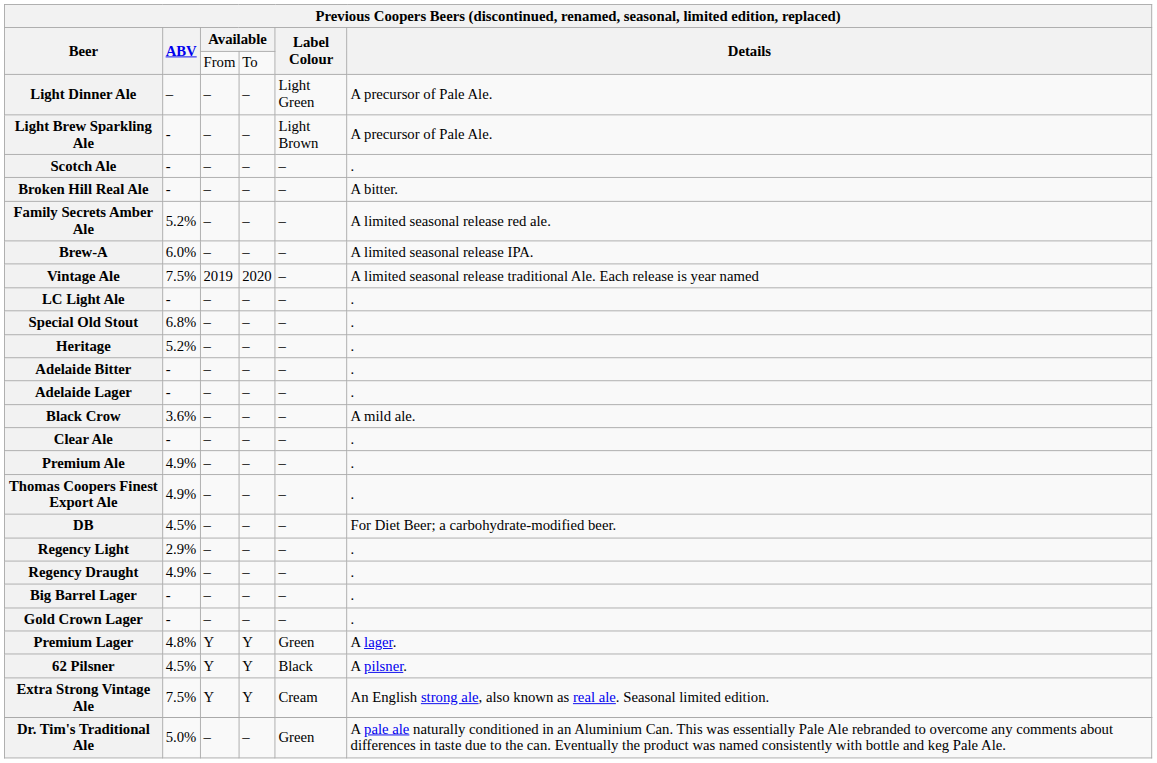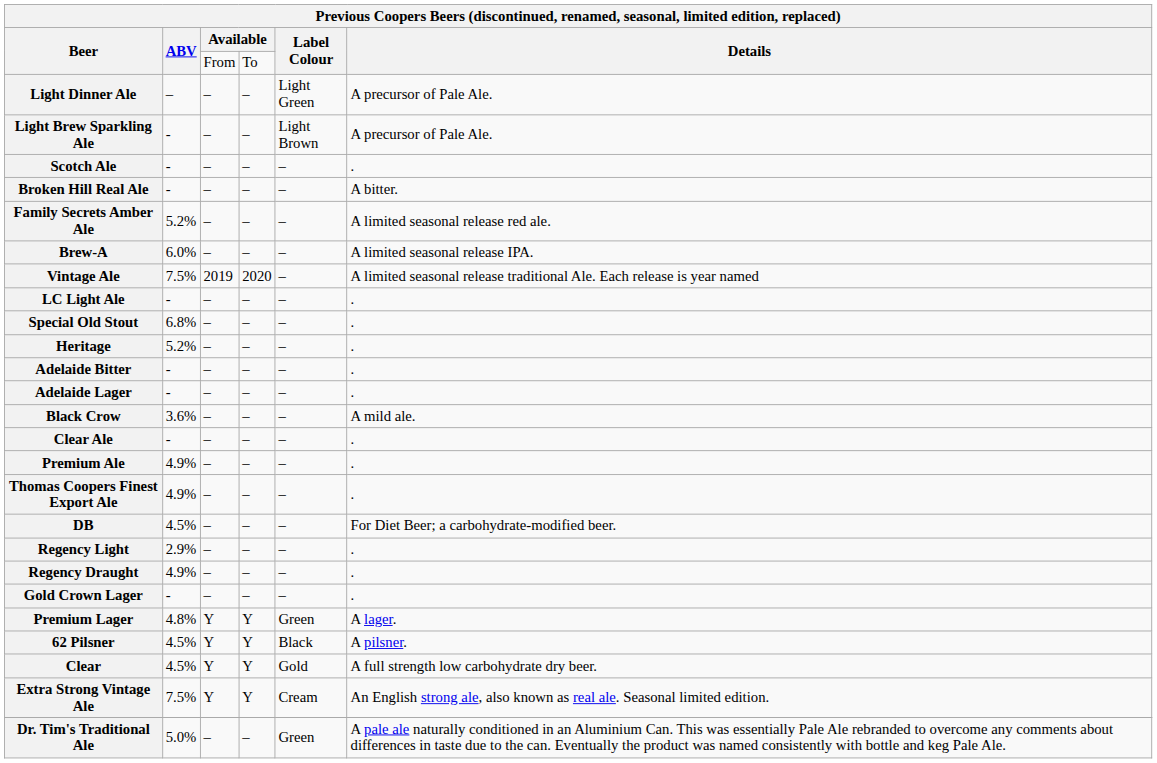 <table class="wikitable">
 <tr>
 <th colspan=6>Previous Coopers Beers (discontinued, renamed, seasonal, limited edition, replaced)</th>
 </tr>
 <tr>
 <th rowspan=2>Beer</th>
 <th rowspan=2><a href='#'>ABV</a></th>
 <th colspan=2>Available</th>
 <th rowspan=2>Label Colour</th>
 <th rowspan=2>Details</th>
 </tr>
 <tr>
 <td>From</td>
 <td>To</td>
 </tr>
 <tr>
 <th>Light Dinner Ale</th>
 <td>–</td>
 <td>–</td>
 <td>–</td>
 <td>Light Green</td>
 <td>A precursor of Pale Ale.</td>
 </tr>
 <tr>
 <th>Light Brew Sparkling Ale</th>
 <td>-</td>
 <td>–</td>
 <td>–</td>
 <td>Light Brown</td>
 <td>A precursor of Pale Ale.</td>
 </tr>
 <tr>
 <th>Scotch Ale</th>
 <td>-</td>
 <td>–</td>
 <td>–</td>
 <td>–</td>
 <td>.</td>
 </tr>
 <tr>
 <th>Broken Hill Real Ale</th>
 <td>-</td>
 <td>–</td>
 <td>–</td>
 <td>–</td>
 <td>A bitter.</td>
 </tr>
 <tr>
 <th>Family Secrets Amber Ale</th>
 <td>5.2%</td>
 <td>–</td>
 <td>–</td>
 <td>–</td>
 <td>A limited seasonal release red ale.</td>
 </tr>
 <tr>
 <th>Brew-A</th>
 <td>6.0%</td>
 <td>–</td>
 <td>–</td>
 <td>–</td>
 <td>A limited seasonal release IPA.</td>
 </tr>
 <tr>
 <th>Vintage Ale</th>
 <td>7.5%</td>
 <td>2019</td>
 <td>2020</td>
 <td>–</td>
 <td>A limited seasonal release traditional Ale. Each release is year named</td>
 </tr>
 <tr>
 <th>LC Light Ale</th>
 <td>-</td>
 <td>–</td>
 <td>–</td>
 <td>–</td>
 <td>.</td>
 </tr>
 <tr>
 <th>Special Old Stout</th>
 <td>6.8%</td>
 <td>–</td>
 <td>–</td>
 <td>–</td>
 <td>.</td>
 </tr>
 <tr>
 <th>Heritage</th>
 <td>5.2%</td>
 <td>–</td>
 <td>–</td>
 <td>–</td>
 <td>.</td>
 </tr>
 <tr>
 <th>Adelaide Bitter</th>
 <td>-</td>
 <td>–</td>
 <td>–</td>
 <td>–</td>
 <td>.</td>
 </tr>
 <tr>
 <th>Adelaide Lager</th>
 <td>-</td>
 <td>–</td>
 <td>–</td>
 <td>–</td>
 <td>.</td>
 </tr>
 <tr>
 <th>Black Crow</th>
 <td>3.6%</td>
 <td>–</td>
 <td>–</td>
 <td>–</td>
 <td>A mild ale.</td>
 </tr>
 <tr>
 <th>Clear Ale</th>
 <td>-</td>
 <td>–</td>
 <td>–</td>
 <td>–</td>
 <td>.</td>
 </tr>
 <tr>
 <th>Premium Ale</th>
 <td>4.9%</td>
 <td>–</td>
 <td>–</td>
 <td>–</td>
 <td>.</td>
 </tr>
 <tr>
 <th>Thomas Coopers Finest Export Ale</th>
 <td>4.9%</td>
 <td>–</td>
 <td>–</td>
 <td>–</td>
 <td>.</td>
 </tr>
 <tr>
 <th>DB</th>
 <td>4.5%</td>
 <td>–</td>
 <td>–</td>
 <td>–</td>
 <td>For Diet Beer; a carbohydrate-modified beer.</td>
 </tr>
 <tr>
 <th>Regency Light</th>
 <td>2.9%</td>
 <td>–</td>
 <td>–</td>
 <td>–</td>
 <td>.</td>
 </tr>
 <tr>
 <th>Regency Draught</th>
 <td>4.9%</td>
 <td>–</td>
 <td>–</td>
 <td>–</td>
 <td>.</td>
 </tr>
 <tr>
-<th>Big Barrel Lager</th>
-<td>-</td>
-<td>–</td>
-<td>–</td>
-<td>–</td>
-<td>.</td>
-</tr>
-<tr>
 <th>Gold Crown Lager</th>
 <td>-</td>
 <td>–</td>
 <td>–</td>
 <td>–</td>
 <td>.</td>
 </tr>
 <tr>
 <th>Premium Lager</th>
 <td>4.8%</td>
 <td>Y</td>
 <td>Y</td>
 <td>Green</td>
 <td>A <a href='#'>lager</a>.</td>
 </tr>
 <tr>
 <th>62 Pilsner</th>
 <td>4.5%</td>
 <td>Y</td>
 <td>Y</td>
 <td>Black</td>
 <td>A <a href='#'>pilsner</a>.</td>
 </tr>
 <tr>
+<th>Clear</th>
+<td>4.5%</td>
+<td>Y</td>
+<td>Y</td>
+<td>Gold</td>
+<td>A full strength low carbohydrate dry beer.</td>
+</tr>
+<tr>
 <th>Extra Strong Vintage Ale</th>
 <td>7.5%</td>
 <td>Y</td>
 <td>Y</td>
 <td>Cream</td>
 <td>An English <a href='#'>strong ale</a>, also known as <a href='#'>real ale</a>. Seasonal limited edition.</td>
 </tr>
 <tr>
 </tr>
 <tr>
 <th>Dr. Tim's Traditional Ale</th>
 <td>5.0%</td>
 <td>–</td>
 <td>–</td>
 <td>Green</td>
 <td>A <a href='#'>pale ale</a> naturally conditioned in an Aluminium Can. This was essentially Pale Ale rebranded to overcome any comments about differences in taste due to the can. Eventually the product was named consistently with bottle and keg Pale Ale.</td>
 </tr>
 </table>
